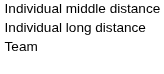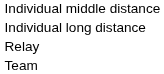 <table>
 <tr>
 <td>Individual middle distance<br></td>
 <td></td>
 <td></td>
 <td></td>
 </tr>
 <tr>
 <td>Individual long distance<br></td>
 <td></td>
 <td></td>
 <td></td>
 </tr>
 <tr>
+<td>Relay<br></td>
+<td></td>
+<td></td>
+<td></td>
+</tr>
+<tr>
 <td>Team<br></td>
 <td></td>
 <td></td>
 <td></td>
 </tr>
 </table>
